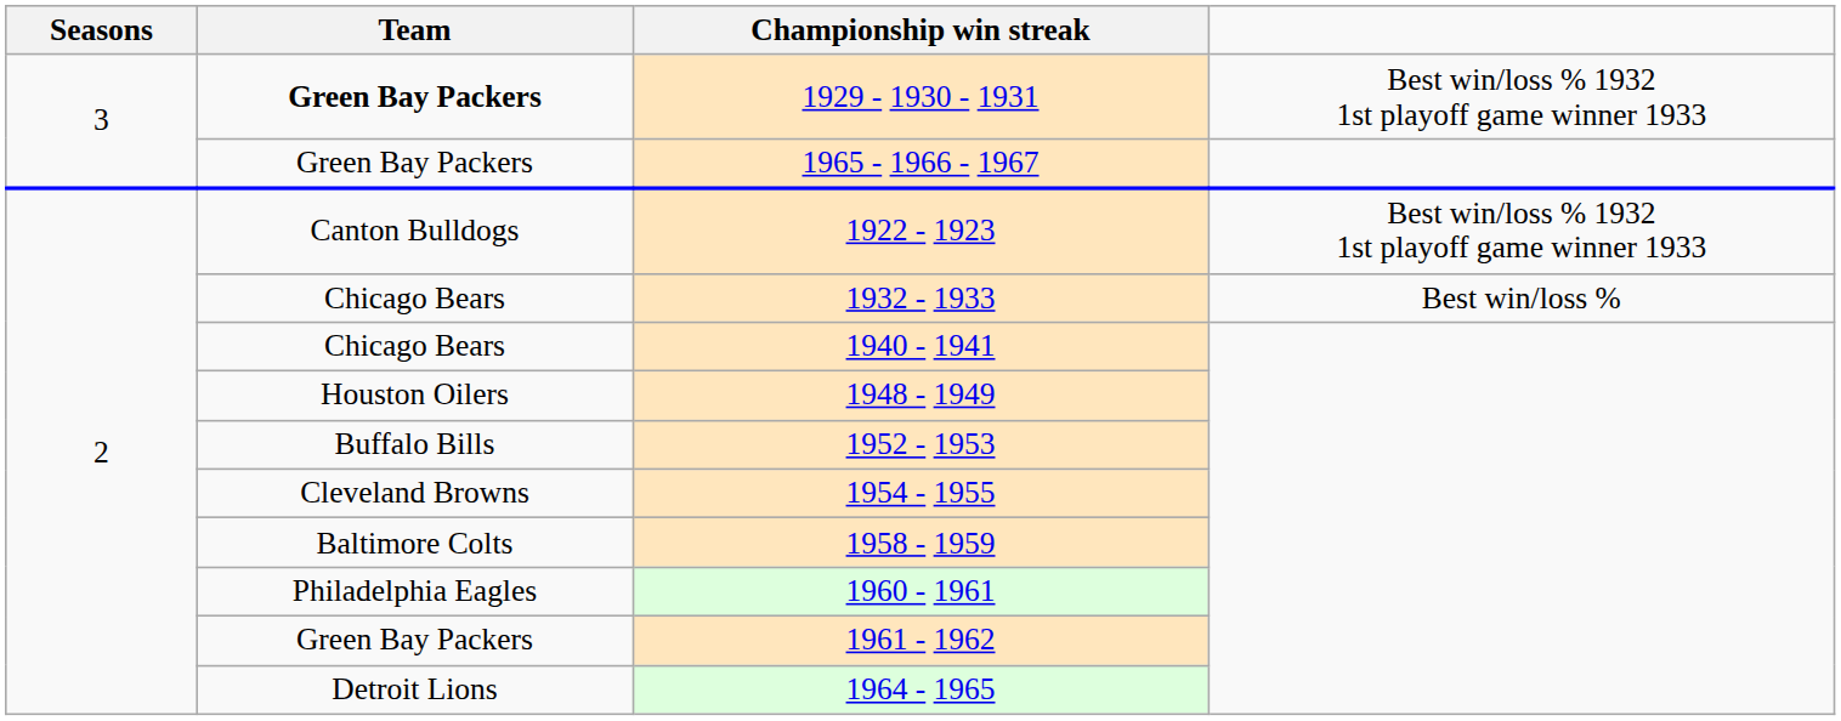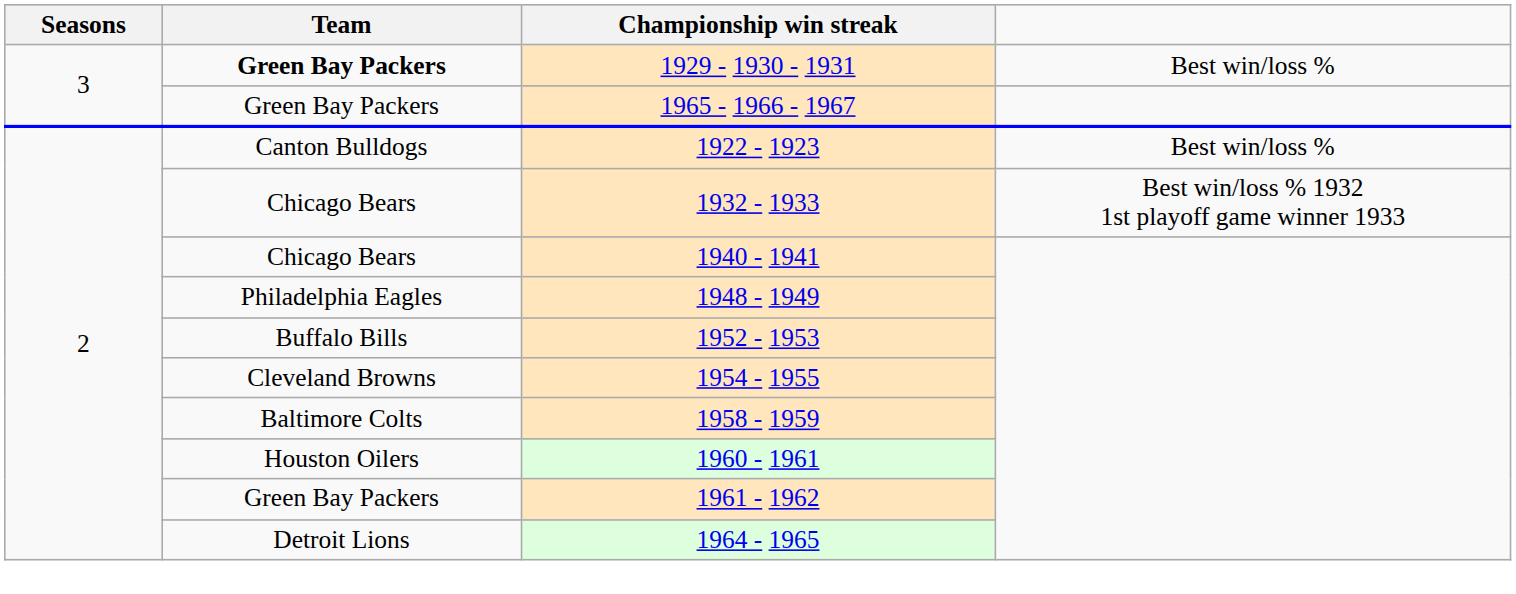 <table class="wikitable sortable" style="text-align:center" width=75%>
 <tr>
 <th>Seasons</th>
 <th>Team</th>
 <th>Championship win streak</th>
 </tr>
 <tr>
 <td rowspan="2">3</td>
 <td><strong>Green Bay Packers</strong></td>
 <td bgcolor="#FFE6BD"><a href='#'>1929 -</a> <a href='#'>1930 -</a> <a href='#'>1931</a></td>
-<td>Best win/loss % 1932<br>1st playoff game winner 1933</td>
+<td>Best win/loss %</td>
 </tr>
 <tr style="border-bottom: 2px solid blue;">
 <td>Green Bay Packers</td>
 <td bgcolor="#FFE6BD"><a href='#'>1965 -</a> <a href='#'>1966 -</a> <a href='#'>1967</a></td>
 </tr>
 <tr>
 <td rowspan="10">2</td>
 <td>Canton Bulldogs</td>
 <td bgcolor="#FFE6BD"><a href='#'>1922 -</a> <a href='#'>1923</a></td>
-<td>Best win/loss % 1932<br>1st playoff game winner 1933</td>
+<td>Best win/loss %</td>
 </tr>
 <tr>
 <td>Chicago Bears</td>
 <td bgcolor="#FFE6BD"><a href='#'>1932 -</a> <a href='#'>1933</a></td>
-<td>Best win/loss %</td>
+<td>Best win/loss % 1932<br>1st playoff game winner 1933</td>
 </tr>
 <tr>
 <td>Chicago Bears</td>
 <td bgcolor="#FFE6BD"><a href='#'>1940 -</a> <a href='#'>1941</a></td>
 </tr>
 <tr>
-<td>Houston Oilers</td>
+<td>Philadelphia Eagles</td>
 <td bgcolor="#FFE6BD"><a href='#'>1948 -</a> <a href='#'>1949</a></td>
 </tr>
 <tr>
 <td>Buffalo Bills</td>
 <td bgcolor="#FFE6BD"><a href='#'>1952 -</a> <a href='#'>1953</a></td>
 </tr>
 <tr>
 <td>Cleveland Browns</td>
 <td bgcolor="#FFE6BD"><a href='#'>1954 -</a> <a href='#'>1955</a></td>
 </tr>
 <tr>
 <td>Baltimore Colts</td>
 <td bgcolor="#FFE6BD"><a href='#'>1958 -</a> <a href='#'>1959</a></td>
 </tr>
 <tr>
-<td>Philadelphia Eagles</td>
+<td>Houston Oilers</td>
 <td bgcolor="#DDFFDD"><a href='#'>1960 -</a> <a href='#'>1961</a></td>
 </tr>
 <tr>
 <td>Green Bay Packers</td>
 <td bgcolor="#FFE6BD"><a href='#'>1961 -</a> <a href='#'>1962</a></td>
 </tr>
 <tr>
 <td>Detroit Lions</td>
 <td bgcolor="#DDFFDD"><a href='#'>1964 -</a> <a href='#'>1965</a></td>
 </tr>
 </table>
